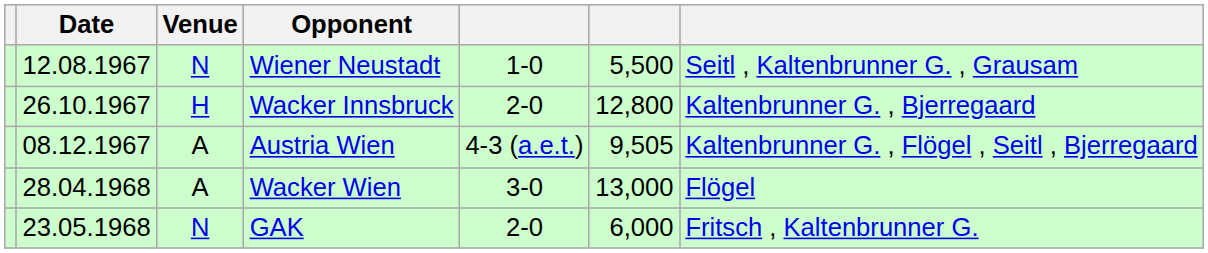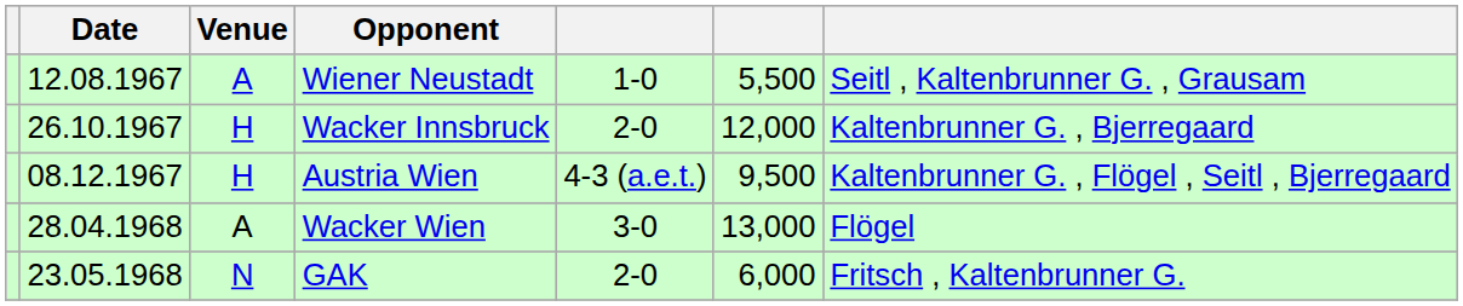 <table class="wikitable" Style="text-align: center">
 <tr>
 <th></th>
 <th>Date</th>
 <th>Venue</th>
 <th>Opponent</th>
 <th></th>
 <th></th>
 <th></th>
 </tr>
 <tr style="background:#cfc">
 <td></td>
 <td>12.08.1967</td>
-<td><a href='#'>N</a></td>
+<td><a href='#'>A</a></td>
 <td align="left"><a href='#'>Wiener Neustadt</a></td>
 <td>1-0</td>
 <td align="right">5,500</td>
 <td align="left"><a href='#'>Seitl</a> , <a href='#'>Kaltenbrunner G.</a> , <a href='#'>Grausam</a> </td>
 </tr>
 <tr style="background:#cfc">
 <td></td>
 <td>26.10.1967</td>
 <td><a href='#'>H</a></td>
 <td align="left"><a href='#'>Wacker Innsbruck</a></td>
 <td>2-0</td>
-<td align="right">12,800</td>
+<td align="right">12,000</td>
 <td align="left"><a href='#'>Kaltenbrunner G.</a> , <a href='#'>Bjerregaard</a> </td>
 </tr>
 <tr style="background:#cfc">
 <td></td>
 <td>08.12.1967</td>
-<td>A</td>
+<td><a href='#'>H</a></td>
 <td align="left"><a href='#'>Austria Wien</a></td>
 <td>4-3 (<a href='#'>a.e.t.</a>)</td>
-<td align="right">9,505</td>
+<td align="right">9,500</td>
 <td align="left"><a href='#'>Kaltenbrunner G.</a> , <a href='#'>Flögel</a> , <a href='#'>Seitl</a> , <a href='#'>Bjerregaard</a> </td>
 </tr>
 <tr style="background:#cfc">
 <td></td>
 <td>28.04.1968</td>
 <td>A</td>
 <td align="left"><a href='#'>Wacker Wien</a></td>
 <td>3-0</td>
 <td align="right">13,000</td>
 <td align="left"><a href='#'>Flögel</a> </td>
 </tr>
 <tr style="background:#cfc">
 <td></td>
 <td>23.05.1968</td>
 <td><a href='#'>N</a></td>
 <td align="left"><a href='#'>GAK</a></td>
 <td>2-0</td>
 <td align="right">6,000</td>
 <td align="left"><a href='#'>Fritsch</a> , <a href='#'>Kaltenbrunner G.</a> </td>
 </tr>
 </table>
